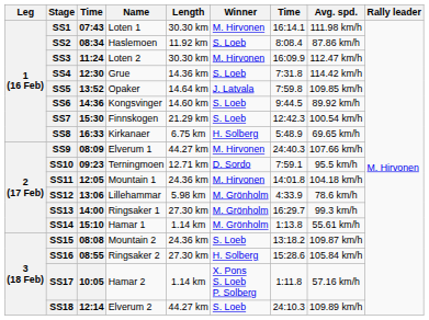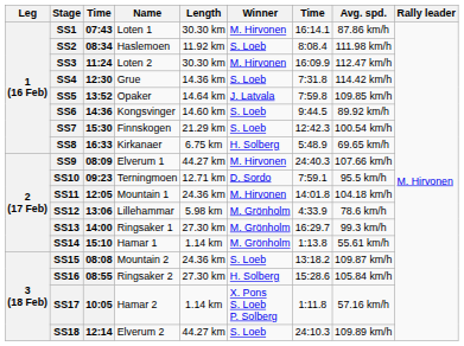 <table class="wikitable" style="text-align: center; font-size: 90%; max-width: 950px;">
 <tr>
 <th>Leg</th>
 <th>Stage</th>
 <th>Time</th>
 <th>Name</th>
 <th>Length</th>
 <th>Winner</th>
 <th>Time</th>
 <th>Avg. spd.</th>
 <th>Rally leader</th>
 </tr>
 <tr>
 <th rowspan="8">1<br>(16 Feb)</th>
 <th>SS1</th>
 <th>07:43</th>
 <td align=left>Loten 1</td>
 <td>30.30 km</td>
 <td align=left> <a href='#'>M. Hirvonen</a></td>
 <td>16:14.1</td>
-<td>111.98 km/h</td>
+<td>87.86 km/h</td>
 <td align=left rowspan="18"> <a href='#'>M. Hirvonen</a></td>
 </tr>
 <tr>
 <th>SS2</th>
 <th>08:34</th>
 <td align=left>Haslemoen</td>
 <td>11.92 km</td>
 <td align=left> <a href='#'>S. Loeb</a></td>
 <td>8:08.4</td>
-<td>87.86 km/h</td>
+<td>111.98 km/h</td>
 </tr>
 <tr>
 <th>SS3</th>
 <th>11:24</th>
 <td align=left>Loten 2</td>
 <td>30.30 km</td>
 <td align=left> <a href='#'>M. Hirvonen</a></td>
 <td>16:09.9</td>
 <td>112.47 km/h</td>
 </tr>
 <tr>
 <th>SS4</th>
 <th>12:30</th>
 <td align=left>Grue</td>
 <td>14.36 km</td>
 <td align=left> <a href='#'>S. Loeb</a></td>
 <td>7:31.8</td>
 <td>114.42 km/h</td>
 </tr>
 <tr>
 <th>SS5</th>
 <th>13:52</th>
 <td align=left>Opaker</td>
 <td>14.64 km</td>
 <td align=left> <a href='#'>J. Latvala</a></td>
 <td>7:59.8</td>
 <td>109.85 km/h</td>
 </tr>
 <tr>
 <th>SS6</th>
 <th>14:36</th>
 <td align=left>Kongsvinger</td>
 <td>14.60 km</td>
 <td align=left> <a href='#'>S. Loeb</a></td>
 <td>9:44.5</td>
 <td>89.92 km/h</td>
 </tr>
 <tr>
 <th>SS7</th>
 <th>15:30</th>
 <td align=left>Finnskogen</td>
 <td>21.29 km</td>
 <td align=left> <a href='#'>S. Loeb</a></td>
 <td>12:42.3</td>
 <td>100.54 km/h</td>
 </tr>
 <tr>
 <th>SS8</th>
 <th>16:33</th>
 <td align=left>Kirkanaer</td>
 <td>6.75 km</td>
 <td align=left> <a href='#'>H. Solberg</a></td>
 <td>5:48.9</td>
 <td>69.65 km/h</td>
 </tr>
 <tr>
 <th rowspan="6">2<br>(17 Feb)</th>
 <th>SS9</th>
 <th>08:09</th>
 <td align=left>Elverum 1</td>
 <td>44.27 km</td>
 <td align=left> <a href='#'>M. Hirvonen</a></td>
 <td>24:40.3</td>
 <td>107.66 km/h</td>
 </tr>
 <tr>
 <th>SS10</th>
 <th>09:23</th>
 <td align=left>Terningmoen</td>
 <td>12.71 km</td>
 <td align=left> <a href='#'>D. Sordo</a></td>
 <td>7:59.1</td>
 <td>95.5 km/h</td>
 </tr>
 <tr>
 <th>SS11</th>
 <th>12:05</th>
 <td align=left>Mountain 1</td>
 <td>24.36 km</td>
 <td align=left> <a href='#'>M. Hirvonen</a></td>
 <td>14:01.8</td>
 <td>104.18 km/h</td>
 </tr>
 <tr>
 <th>SS12</th>
 <th>13:06</th>
 <td align=left>Lillehammar</td>
 <td>5.98 km</td>
 <td align=left> <a href='#'>M. Grönholm</a></td>
 <td>4:33.9</td>
 <td>78.6 km/h</td>
 </tr>
 <tr>
 <th>SS13</th>
 <th>14:00</th>
 <td align=left>Ringsaker 1</td>
 <td>27.30 km</td>
 <td align=left> <a href='#'>M. Grönholm</a></td>
 <td>16:29.7</td>
 <td>99.3 km/h</td>
 </tr>
 <tr>
 <th>SS14</th>
 <th>15:10</th>
 <td align=left>Hamar 1</td>
 <td>1.14 km</td>
 <td align=left> <a href='#'>M. Grönholm</a></td>
 <td>1:13.8</td>
 <td>55.61 km/h</td>
 </tr>
 <tr>
 <th rowspan="4">3<br>(18 Feb)</th>
 <th>SS15</th>
 <th>08:08</th>
 <td align=left>Mountain 2</td>
 <td>24.36 km</td>
 <td align=left> <a href='#'>S. Loeb</a></td>
 <td>13:18.2</td>
 <td>109.87 km/h</td>
 </tr>
 <tr>
 <th>SS16</th>
 <th>08:55</th>
 <td align=left>Ringsaker 2</td>
 <td>27.30 km</td>
 <td align=left> <a href='#'>H. Solberg</a></td>
 <td>15:28.6</td>
 <td>105.84 km/h</td>
 </tr>
 <tr>
 <th>SS17</th>
 <th>10:05</th>
 <td align=left>Hamar 2</td>
 <td>1.14 km</td>
 <td align=left> <a href='#'>X. Pons</a><br> <a href='#'>S. Loeb</a><br> <a href='#'>P. Solberg</a></td>
 <td>1:11.8</td>
 <td>57.16 km/h</td>
 </tr>
 <tr>
 <th>SS18</th>
 <th>12:14</th>
 <td align=left>Elverum 2</td>
 <td>44.27 km</td>
 <td align=left> <a href='#'>S. Loeb</a></td>
 <td>24:10.3</td>
 <td>109.89 km/h</td>
 </tr>
 </table>
